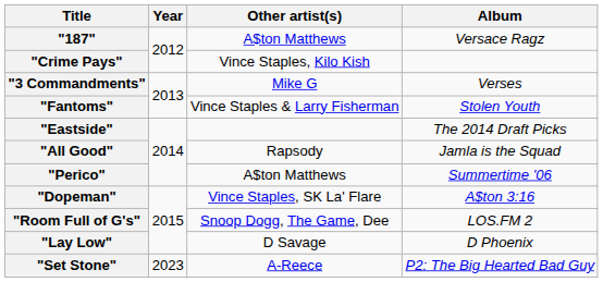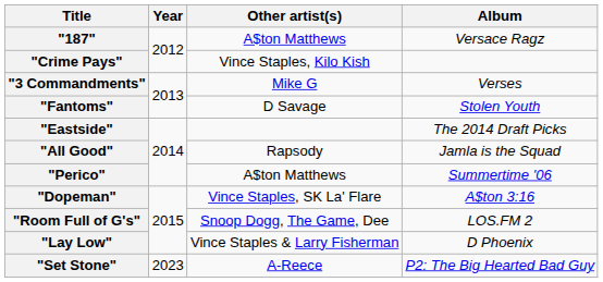 <table class="wikitable plainrowheaders" style="text-align:center;">
 <tr>
 <th scope="col">Title</th>
 <th scope="col">Year</th>
 <th scope="col">Other artist(s)</th>
 <th scope="col">Album</th>
 </tr>
 <tr>
 <th scope="row">"187"</th>
 <td rowspan="2">2012</td>
 <td><a href='#'>A$ton Matthews</a></td>
 <td><em>Versace Ragz</em></td>
 </tr>
 <tr>
 <th scope="row">"Crime Pays"</th>
 <td>Vince Staples, <a href='#'>Kilo Kish</a></td>
 <td></td>
 </tr>
 <tr>
 <th scope="row">"3 Commandments"</th>
 <td rowspan="2">2013</td>
 <td><a href='#'>Mike G</a></td>
 <td><em>Verses</em></td>
 </tr>
 <tr>
 <th scope="row">"Fantoms"</th>
-<td>Vince Staples & <a href='#'>Larry Fisherman</a></td>
+<td>D Savage</td>
 <td><em><a href='#'>Stolen Youth</a></em></td>
 </tr>
 <tr>
 <th scope="row">"Eastside"</th>
 <td rowspan="3">2014</td>
 <td></td>
 <td><em>The 2014 Draft Picks</em></td>
 </tr>
 <tr>
 <th scope="row">"All Good"</th>
 <td>Rapsody</td>
 <td><em>Jamla is the Squad</em></td>
 </tr>
 <tr>
 <th scope="row">"Perico"</th>
 <td>A$ton Matthews</td>
 <td><em><a href='#'>Summertime '06</a></em></td>
 </tr>
 <tr>
 <th scope="row">"Dopeman"</th>
 <td rowspan="3">2015</td>
 <td><a href='#'>Vince Staples</a>, SK La' Flare</td>
 <td><em><a href='#'>A$ton 3:16</a></em></td>
 </tr>
 <tr>
 <th scope="row">"Room Full of G's"</th>
 <td><a href='#'>Snoop Dogg</a>, <a href='#'>The Game</a>, Dee</td>
 <td><em>LOS.FM 2</em></td>
 </tr>
 <tr>
 <th scope="row">"Lay Low"</th>
-<td>D Savage</td>
+<td>Vince Staples & <a href='#'>Larry Fisherman</a></td>
 <td><em>D Phoenix</em></td>
 </tr>
 <tr>
 <th scope="row">"Set Stone"</th>
 <td>2023</td>
 <td><a href='#'>A-Reece</a></td>
 <td><em><a href='#'>P2: The Big Hearted Bad Guy</a></em></td>
 </tr>
 </table>
